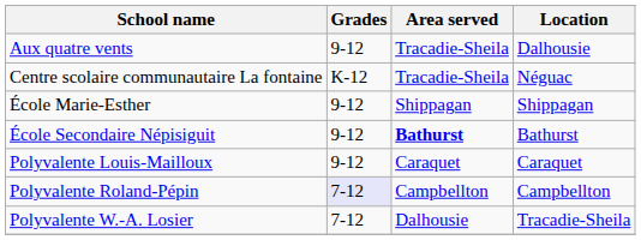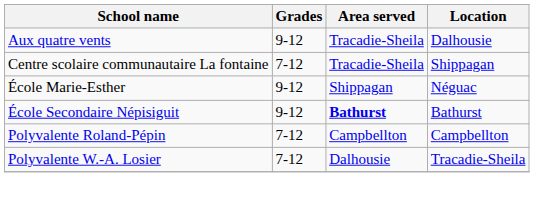 <table class="wikitable plainrowheaders">
 <tr>
 <th>School name</th>
 <th>Grades</th>
 <th>Area served</th>
 <th>Location</th>
 </tr>
 <tr>
 <td><a href='#'>Aux quatre vents</a></td>
 <td>9-12</td>
 <td><a href='#'>Tracadie-Sheila</a></td>
 <td><a href='#'>Dalhousie</a></td>
 </tr>
 <tr>
 <td>Centre scolaire communautaire La fontaine</td>
-<td>K-12</td>
+<td>7-12</td>
 <td><a href='#'>Tracadie-Sheila</a></td>
-<td><a href='#'>Néguac</a></td>
+<td><a href='#'>Shippagan</a></td>
 </tr>
 <tr>
 <td>École Marie-Esther</td>
 <td>9-12</td>
 <td><a href='#'>Shippagan</a></td>
-<td><a href='#'>Shippagan</a></td>
+<td><a href='#'>Néguac</a></td>
 </tr>
 <tr>
 <td><a href='#'>École Secondaire Népisiguit</a></td>
 <td>9-12</td>
 <td><strong><a href='#'>Bathurst</a></strong></td>
 <td><a href='#'>Bathurst</a></td>
 </tr>
 <tr>
-<td><a href='#'>Polyvalente Louis-Mailloux</a></td>
-<td>9-12</td>
-<td><a href='#'>Caraquet</a></td>
-<td><a href='#'>Caraquet</a></td>
-</tr>
-<tr>
 <td><a href='#'>Polyvalente Roland-Pépin</a></td>
-<td style="background: lavender;">7-12</td>
+<td>7-12</td>
 <td><a href='#'>Campbellton</a></td>
 <td><a href='#'>Campbellton</a></td>
 </tr>
 <tr>
 <td><a href='#'>Polyvalente W.-A. Losier</a></td>
 <td>7-12</td>
 <td><a href='#'>Dalhousie</a></td>
 <td><a href='#'>Tracadie-Sheila</a></td>
 </tr>
 <tr>
 </tr>
 </table>
